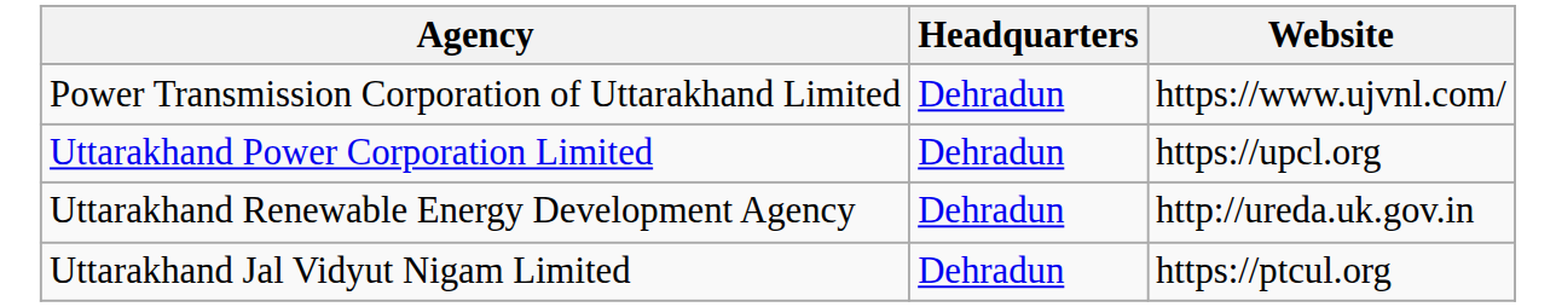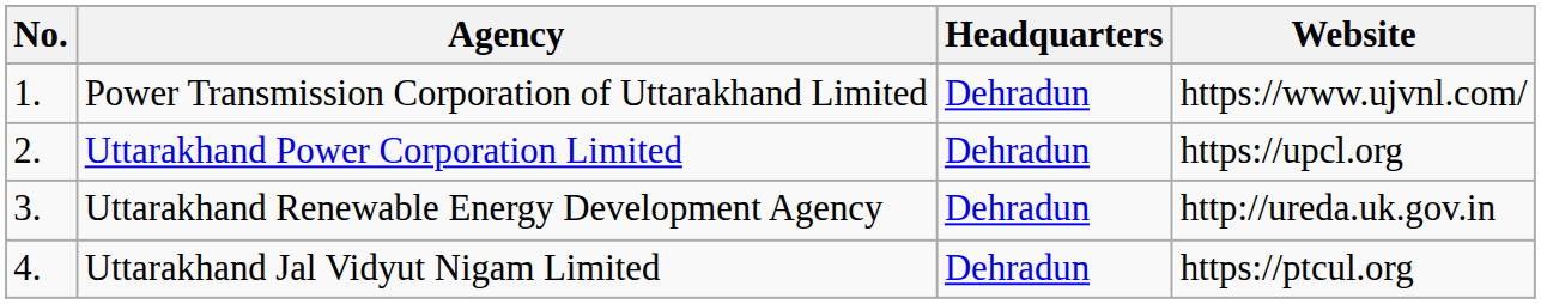 <table class="sortable wikitable" style="margin: 1em auto 1em auto;">
 <tr>
+<th>No.</th>
 <th>Agency</th>
 <th>Headquarters</th>
 <th>Website</th>
 </tr>
 <tr>
+<td>1.</td>
 <td>Power Transmission Corporation of Uttarakhand Limited</td>
 <td><a href='#'>Dehradun</a></td>
 <td>https://www.ujvnl.com/</td>
 </tr>
 <tr>
+<td>2.</td>
 <td><a href='#'>Uttarakhand Power Corporation Limited</a></td>
 <td><a href='#'>Dehradun</a></td>
 <td>https://upcl.org</td>
 </tr>
 <tr>
+<td>3.</td>
 <td>Uttarakhand Renewable Energy Development Agency</td>
 <td><a href='#'>Dehradun</a></td>
 <td>http://ureda.uk.gov.in</td>
 </tr>
 <tr>
+<td>4.</td>
 <td>Uttarakhand Jal Vidyut Nigam Limited</td>
 <td><a href='#'>Dehradun</a></td>
 <td>https://ptcul.org</td>
 </tr>
 </table>
